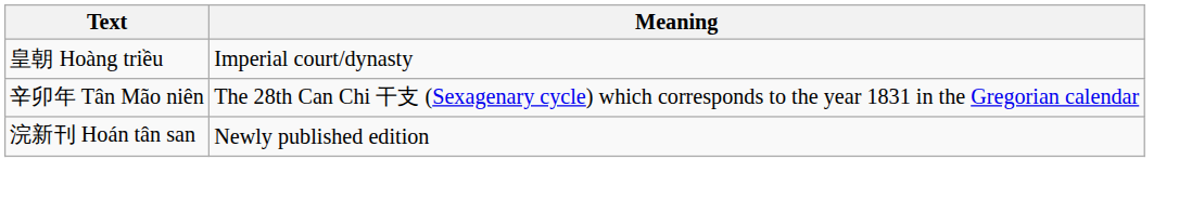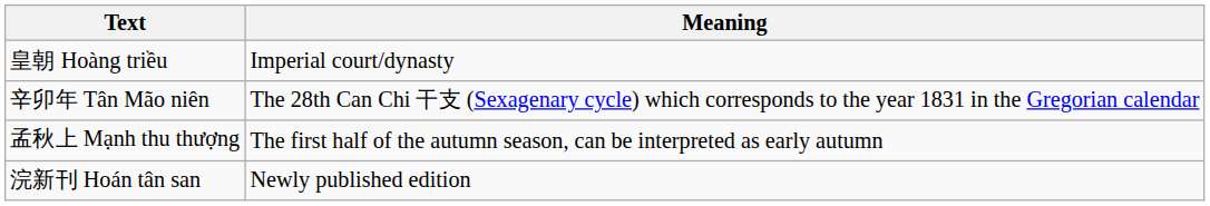 <table class="wikitable">
 <tr>
 <th>Text</th>
 <th>Meaning</th>
 </tr>
 <tr>
 <td>皇朝 Hoàng triều</td>
 <td>Imperial court/dynasty</td>
 </tr>
 <tr>
 <td>辛卯年 Tân Mão niên</td>
 <td>The 28th Can Chi 干支 (<a href='#'>Sexagenary cycle</a>) which corresponds to the year 1831 in the <a href='#'>Gregorian calendar</a></td>
 </tr>
 <tr>
+<td>孟秋上 Mạnh thu thượng</td>
+<td>The first half of the autumn season, can be interpreted as early autumn</td>
+</tr>
+<tr>
 <td>浣新刊 Hoán tân san</td>
 <td>Newly published edition</td>
 </tr>
 </table>
